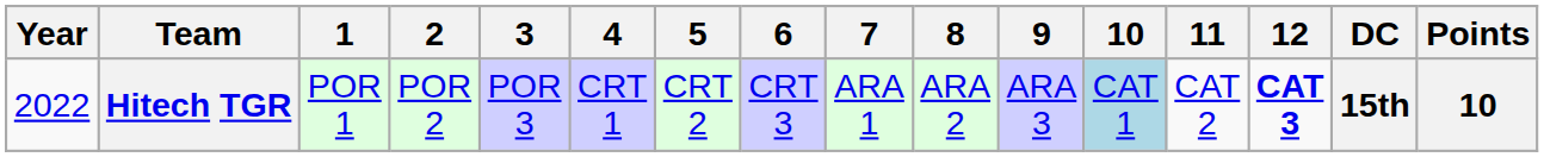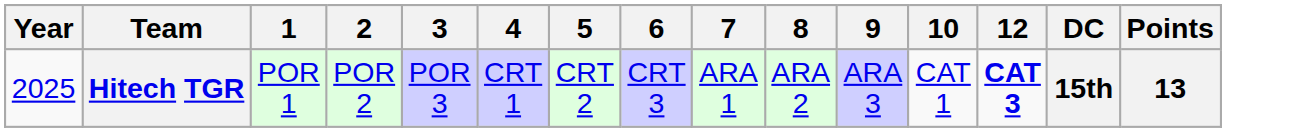 <table class="wikitable" style="text-align:center; font-size:85%;">
 <tr>
 <th>Year</th>
 <th>Team</th>
 <th>1</th>
 <th>2</th>
 <th>3</th>
 <th>4</th>
 <th>5</th>
 <th>6</th>
 <th>7</th>
 <th>8</th>
 <th>9</th>
 <th>10</th>
-<th>11</th>
 <th>12</th>
 <th>DC</th>
 <th>Points</th>
 </tr>
 <tr>
-<td><a href='#'>2022</a></td>
+<td><a href='#'>2025</a></td>
 <th><a href='#'>Hitech</a> <a href='#'>TGR</a></th>
 <td style="background:#DFFFDF"><a href='#'>POR<br>1</a><br></td>
 <td style="background:#DFFFDF"><a href='#'>POR<br>2</a><br></td>
 <td style="background:#CFCFFF"><a href='#'>POR<br>3</a><br></td>
 <td style="background:#CFCFFF"><a href='#'>CRT<br>1</a><br></td>
 <td style="background:#DFFFDF"><a href='#'>CRT<br>2</a><br></td>
 <td style="background:#CFCFFF"><a href='#'>CRT<br>3</a><br></td>
 <td style="background:#DFFFDF"><a href='#'>ARA<br>1</a><br></td>
 <td style="background:#DFFFDF"><a href='#'>ARA<br>2</a><br></td>
 <td style="background:#CFCFFF"><a href='#'>ARA<br>3</a><br></td>
-<td style="background: lightblue;"><a href='#'>CAT<br>1</a></td>
-<td><a href='#'>CAT<br>2</a></td>
+<td><a href='#'>CAT<br>1</a></td>
 <td><strong><a href='#'>CAT<br>3</a></strong></td>
 <th>15th</th>
-<th>10</th>
+<th>13</th>
 </tr>
 </table>
